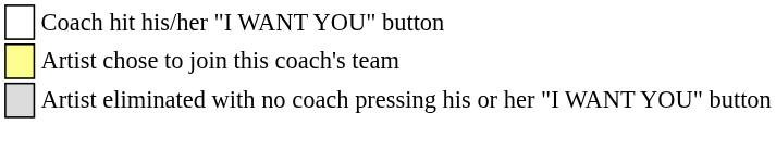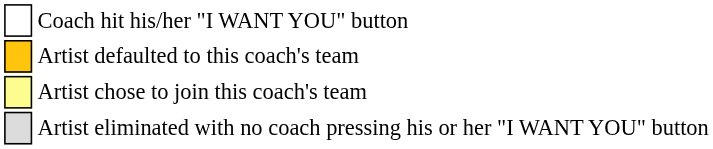 <table class="toccolours" style="font-size: 90%; white-space: nowrap;">
 <tr>
 <td style="background:white; border: 1px solid black;"> <strong></strong> </td>
 <td>Coach hit his/her "I WANT YOU" button</td>
+</tr>
+<tr>
+<td style="background:#FFC40C; border: 1px solid black">    </td>
+<td>Artist defaulted to this coach's team</td>
 </tr>
 <tr>
 <td style="background:#fdfc8f; border: 1px solid black;">    </td>
 <td style="padding-right: 8px">Artist chose to join this coach's team</td>
 </tr>
 <tr>
 <td style="background:#DCDCDC; border: 1px solid black">    </td>
 <td>Artist eliminated with no coach pressing his or her "I WANT YOU" button</td>
 </tr>
 <tr>
 </tr>
 </table>
